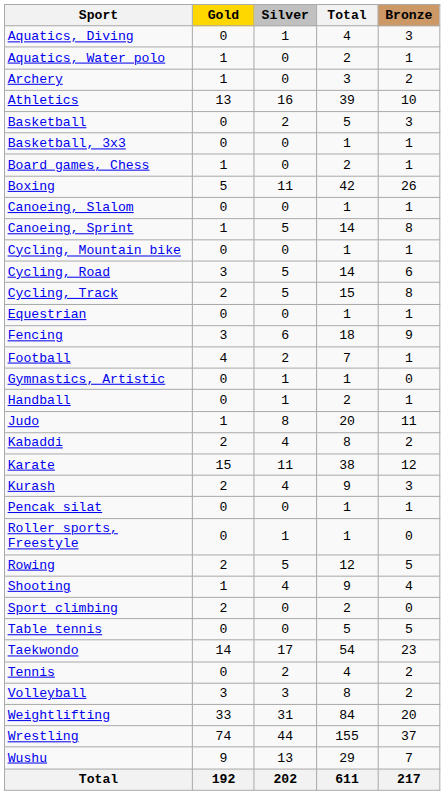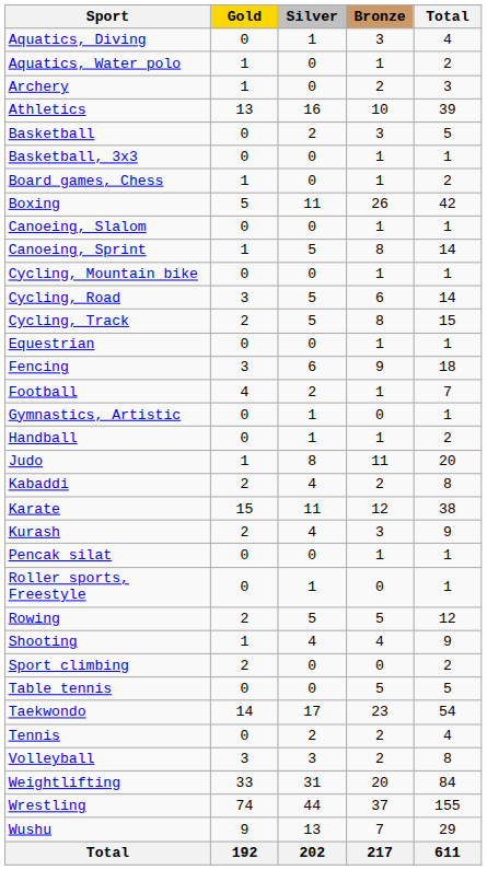 <table class="wikitable sortable" style="text-align:center;">
 <tr>
 <th width=180>Sport</th>
 <th scope="col" style="background:gold; width:55px;">Gold</th>
 <th scope="col" style="background:silver; width:55px;">Silver</th>
+<th scope="col" style="background:#cc9966; width:55px;">Bronze</th>
 <th width=55>Total</th>
-<th scope="col" style="background:#cc9966; width:55px;">Bronze</th>
 </tr>
 <tr>
 <td align=left><a href='#'>Aquatics, Diving</a></td>
 <td>0</td>
 <td>1</td>
+<td>3</td>
 <td>4</td>
-<td>3</td>
 </tr>
 <tr>
 <td align=left><a href='#'>Aquatics, Water polo</a></td>
 <td>1</td>
 <td>0</td>
+<td>1</td>
 <td>2</td>
-<td>1</td>
 </tr>
 <tr>
 <td align=left><a href='#'>Archery</a></td>
 <td>1</td>
 <td>0</td>
+<td>2</td>
 <td>3</td>
-<td>2</td>
 </tr>
 <tr>
 <td align=left><a href='#'>Athletics</a></td>
 <td>13</td>
 <td>16</td>
+<td>10</td>
 <td>39</td>
-<td>10</td>
 </tr>
 <tr>
 <td align=left><a href='#'>Basketball</a></td>
 <td>0</td>
 <td>2</td>
+<td>3</td>
 <td>5</td>
-<td>3</td>
 </tr>
 <tr>
 <td align=left><a href='#'>Basketball, 3x3</a></td>
 <td>0</td>
 <td>0</td>
 <td>1</td>
 <td>1</td>
 </tr>
 <tr>
 <td align=left><a href='#'>Board games, Chess</a></td>
 <td>1</td>
 <td>0</td>
+<td>1</td>
 <td>2</td>
-<td>1</td>
 </tr>
 <tr>
 <td align=left><a href='#'>Boxing</a></td>
 <td>5</td>
 <td>11</td>
+<td>26</td>
 <td>42</td>
-<td>26</td>
 </tr>
 <tr>
 <td align=left><a href='#'>Canoeing, Slalom</a></td>
 <td>0</td>
 <td>0</td>
 <td>1</td>
 <td>1</td>
 </tr>
 <tr>
 <td align=left><a href='#'>Canoeing, Sprint</a></td>
 <td>1</td>
 <td>5</td>
+<td>8</td>
 <td>14</td>
-<td>8</td>
 </tr>
 <tr>
 <td align=left><a href='#'>Cycling, Mountain bike</a></td>
 <td>0</td>
 <td>0</td>
 <td>1</td>
 <td>1</td>
 </tr>
 <tr>
 <td align=left><a href='#'>Cycling, Road</a></td>
 <td>3</td>
 <td>5</td>
+<td>6</td>
 <td>14</td>
-<td>6</td>
 </tr>
 <tr>
 <td align=left><a href='#'>Cycling, Track</a></td>
 <td>2</td>
 <td>5</td>
+<td>8</td>
 <td>15</td>
-<td>8</td>
 </tr>
 <tr>
 <td align=left><a href='#'>Equestrian</a></td>
 <td>0</td>
 <td>0</td>
 <td>1</td>
 <td>1</td>
 </tr>
 <tr>
 <td align=left><a href='#'>Fencing</a></td>
 <td>3</td>
 <td>6</td>
+<td>9</td>
 <td>18</td>
-<td>9</td>
 </tr>
 <tr>
 <td align=left><a href='#'>Football</a></td>
 <td>4</td>
 <td>2</td>
+<td>1</td>
 <td>7</td>
-<td>1</td>
 </tr>
 <tr>
 <td align=left><a href='#'>Gymnastics, Artistic</a></td>
 <td>0</td>
 <td>1</td>
+<td>0</td>
 <td>1</td>
-<td>0</td>
 </tr>
 <tr>
 <td align=left><a href='#'>Handball</a></td>
 <td>0</td>
 <td>1</td>
+<td>1</td>
 <td>2</td>
-<td>1</td>
 </tr>
 <tr>
 <td align=left><a href='#'>Judo</a></td>
 <td>1</td>
 <td>8</td>
+<td>11</td>
 <td>20</td>
-<td>11</td>
 </tr>
 <tr>
 <td align=left><a href='#'>Kabaddi</a></td>
 <td>2</td>
 <td>4</td>
+<td>2</td>
 <td>8</td>
-<td>2</td>
 </tr>
 <tr>
 <td align=left><a href='#'>Karate</a></td>
 <td>15</td>
 <td>11</td>
+<td>12</td>
 <td>38</td>
-<td>12</td>
 </tr>
 <tr>
 <td align=left><a href='#'>Kurash</a></td>
 <td>2</td>
 <td>4</td>
+<td>3</td>
 <td>9</td>
-<td>3</td>
 </tr>
 <tr>
 <td align=left><a href='#'>Pencak silat</a></td>
 <td>0</td>
 <td>0</td>
 <td>1</td>
 <td>1</td>
 </tr>
 <tr>
 <td align=left><a href='#'>Roller sports, Freestyle</a></td>
 <td>0</td>
 <td>1</td>
+<td>0</td>
 <td>1</td>
-<td>0</td>
 </tr>
 <tr>
 <td align=left><a href='#'>Rowing</a></td>
 <td>2</td>
 <td>5</td>
+<td>5</td>
 <td>12</td>
-<td>5</td>
 </tr>
 <tr>
 <td align=left><a href='#'>Shooting</a></td>
 <td>1</td>
 <td>4</td>
+<td>4</td>
 <td>9</td>
-<td>4</td>
 </tr>
 <tr>
 <td align=left><a href='#'>Sport climbing</a></td>
 <td>2</td>
 <td>0</td>
+<td>0</td>
 <td>2</td>
-<td>0</td>
 </tr>
 <tr>
 <td align=left><a href='#'>Table tennis</a></td>
 <td>0</td>
 <td>0</td>
 <td>5</td>
 <td>5</td>
 </tr>
 <tr>
 <td align=left><a href='#'>Taekwondo</a></td>
 <td>14</td>
 <td>17</td>
+<td>23</td>
 <td>54</td>
-<td>23</td>
 </tr>
 <tr>
 <td align=left><a href='#'>Tennis</a></td>
 <td>0</td>
 <td>2</td>
+<td>2</td>
 <td>4</td>
-<td>2</td>
 </tr>
 <tr>
 <td align=left><a href='#'>Volleyball</a></td>
 <td>3</td>
 <td>3</td>
+<td>2</td>
 <td>8</td>
-<td>2</td>
 </tr>
 <tr>
 <td align=left><a href='#'>Weightlifting</a></td>
 <td>33</td>
 <td>31</td>
+<td>20</td>
 <td>84</td>
-<td>20</td>
 </tr>
 <tr>
 <td align=left><a href='#'>Wrestling</a></td>
 <td>74</td>
 <td>44</td>
+<td>37</td>
 <td>155</td>
-<td>37</td>
 </tr>
 <tr>
 <td align=left><a href='#'>Wushu</a></td>
 <td>9</td>
 <td>13</td>
+<td>7</td>
 <td>29</td>
-<td>7</td>
 </tr>
 <tr>
 <th>Total</th>
 <th>192</th>
 <th>202</th>
+<th>217</th>
 <th>611</th>
-<th>217</th>
 </tr>
 </table>
